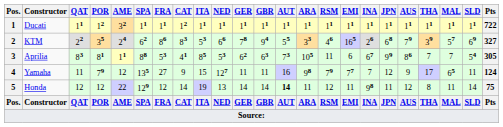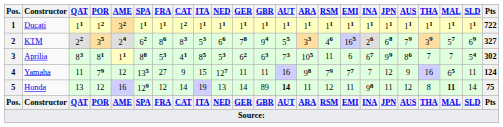 <table class="wikitable" style="font-size: 85%; text-align:center">
 <tr>
 <th>Pos.</th>
 <th>Constructor</th>
 <th><a href='#'>QAT</a><br></th>
 <th><a href='#'>POR</a><br></th>
 <th><a href='#'>AME</a><br></th>
 <th><a href='#'>SPA</a><br></th>
 <th><a href='#'>FRA</a><br></th>
 <th><a href='#'>CAT</a><br></th>
 <th><a href='#'>ITA</a><br></th>
 <th><a href='#'>NED</a><br></th>
 <th><a href='#'>GER</a><br></th>
 <th><a href='#'>GBR</a><br></th>
 <th><a href='#'>AUT</a><br></th>
 <th><a href='#'>ARA</a><br></th>
 <th><a href='#'>RSM</a><br></th>
 <th><a href='#'>EMI</a><br></th>
 <th><a href='#'>INA</a><br></th>
 <th><a href='#'>JPN</a><br></th>
 <th><a href='#'>AUS</a><br></th>
 <th><a href='#'>THA</a><br></th>
 <th><a href='#'>MAL</a><br></th>
 <th><a href='#'>SLD</a><br></th>
 <th>Pts</th>
 </tr>
 <tr>
 <th>1</th>
 <td align="left"> <a href='#'>Ducati</a></td>
 <td bgcolor="#ffffbf">1<strong><sup>1</sup></strong></td>
 <td bgcolor="#ffffbf">1<strong><sup>2</sup></strong></td>
 <td bgcolor="#ffdf9f">3<strong><sup>2</sup></strong></td>
 <td bgcolor="#ffffbf">1<strong><sup>1</sup></strong></td>
 <td bgcolor="#ffffbf">1<strong><sup>1</sup></strong></td>
 <td bgcolor="#ffffbf">1<strong><sup>2</sup></strong></td>
 <td bgcolor="#ffffbf">1<strong><sup>1</sup></strong></td>
 <td bgcolor="#ffffbf">1<strong><sup>1</sup></strong></td>
 <td bgcolor="#ffffbf">1<strong><sup>1</sup></strong></td>
 <td bgcolor="#ffffbf">1<strong><sup>1</sup></strong></td>
 <td bgcolor="#ffffbf">1<strong><sup>1</sup></strong></td>
 <td bgcolor="#ffffbf">1<strong><sup>1</sup></strong></td>
 <td bgcolor="#ffffbf">1<strong><sup>1</sup></strong></td>
 <td bgcolor="#ffffbf">1<strong><sup>1</sup></strong></td>
 <td bgcolor="#ffffbf">1<strong><sup>1</sup></strong></td>
 <td bgcolor="#ffffbf">1<strong><sup>1</sup></strong></td>
 <td bgcolor="#ffffbf">1<strong><sup>1</sup></strong></td>
 <td bgcolor="#ffffbf">1<strong><sup>1</sup></strong></td>
 <td bgcolor="#ffffbf">1<strong><sup>1</sup></strong></td>
 <td bgcolor="#ffffbf">1<strong><sup>1</sup></strong></td>
 <th>722</th>
 </tr>
 <tr>
 <th>2</th>
 <td align="left"> <a href='#'>KTM</a></td>
 <td bgcolor="#dfdfdf">2<strong><sup>2</sup></strong></td>
 <td bgcolor="#ffdf9f">3<strong><sup>5</sup></strong></td>
 <td bgcolor="#dfdfdf">2<strong><sup>4</sup></strong></td>
 <td bgcolor="#dfffdf">6<strong><sup>2</sup></strong></td>
 <td bgcolor="#dfffdf">8<strong><sup>6</sup></strong></td>
 <td bgcolor="#dfffdf">8<strong><sup>3</sup></strong></td>
 <td bgcolor="#dfffdf">5<strong><sup>3</sup></strong></td>
 <td bgcolor="#dfffdf">6<strong><sup>6</sup></strong></td>
 <td bgcolor="#dfffdf">7<strong><sup>8</sup></strong></td>
 <td bgcolor="#dfffdf">9<strong><sup>4</sup></strong></td>
 <td bgcolor="#dfffdf">5<strong><sup>5</sup></strong></td>
 <td bgcolor="#ffdf9f">3<strong><sup>3</sup></strong></td>
 <td bgcolor="#dfffdf">4<strong><sup>6</sup></strong></td>
 <td bgcolor="#cfcfff">16<strong><sup>5</sup></strong></td>
 <td bgcolor="#dfdfdf">2<strong><sup>6</sup></strong></td>
 <td bgcolor="#dfffdf">6<strong><sup>8</sup></strong></td>
 <td bgcolor="#dfffdf">7<strong><sup>9</sup></strong></td>
 <td bgcolor="#ffdf9f">3<strong><sup>9</sup></strong></td>
 <td bgcolor="#dfffdf">5<strong><sup>7</sup></strong></td>
 <td bgcolor="#dfffdf">6<strong><sup>9</sup></strong></td>
 <th>327</th>
 </tr>
 <tr>
 <th>3</th>
 <td align="left"> <a href='#'>Aprilia</a></td>
 <td bgcolor="#dfffdf">8<strong><sup>3</sup></strong></td>
 <td bgcolor="#dfffdf">8<strong><sup>1</sup></strong></td>
 <td bgcolor="#ffffbf">1<strong><sup>1</sup></strong></td>
 <td bgcolor="#dfffdf">8<strong><sup>8</sup></strong></td>
 <td bgcolor="#dfffdf">5<strong><sup>3</sup></strong></td>
 <td bgcolor="#dfffdf">4<strong><sup>1</sup></strong></td>
 <td bgcolor="#dfffdf">8<strong><sup>5</sup></strong></td>
 <td bgcolor="#dfffdf">5<strong><sup>3</sup></strong></td>
 <td bgcolor="#dfffdf">6<strong><sup>2</sup></strong></td>
 <td bgcolor="#dfffdf">6<strong><sup>3</sup></strong></td>
 <td bgcolor="#dfffdf">7<strong><sup>3</sup></strong></td>
 <td bgcolor="#dfffdf">10<strong><sup>5</sup></strong></td>
 <td bgcolor="#dfffdf">11</td>
 <td bgcolor="#dfffdf">6</td>
 <td bgcolor="#dfffdf">6<strong><sup>7</sup></strong></td>
 <td bgcolor="#dfffdf">9<strong><sup>9</sup></strong></td>
 <td bgcolor="#dfffdf">8<strong><sup>6</sup></strong></td>
 <td bgcolor="#dfffdf">7</td>
 <td bgcolor="#dfffdf">7</td>
 <td bgcolor="#dfffdf">5<strong><sup>4</sup></strong></td>
-<th>305</th>
+<th>302</th>
 </tr>
 <tr>
 <th>4</th>
 <td align="left" nowrap> <a href='#'>Yamaha</a></td>
 <td bgcolor="#dfffdf">11</td>
 <td bgcolor="#dfffdf">7<strong><sup>9</sup></strong></td>
 <td bgcolor="#dfffdf">12</td>
 <td bgcolor="#dfffdf">13<strong><sup>5</sup></strong></td>
 <td bgcolor="#dfffdf">27</td>
 <td bgcolor="#dfffdf">9</td>
 <td bgcolor="#dfffdf">15</td>
 <td bgcolor="#dfffdf">12<strong><sup>7</sup></strong></td>
 <td bgcolor="#dfffdf">11</td>
 <td bgcolor="#dfffdf">11</td>
 <td bgcolor="#cfcfff">16</td>
 <td bgcolor="#dfffdf">9<strong><sup>8</sup></strong></td>
 <td bgcolor="#dfffdf">7<strong><sup>9</sup></strong></td>
 <td bgcolor="#dfffdf">7<strong><sup>7</sup></strong></td>
 <td bgcolor="#dfffdf">7</td>
 <td bgcolor="#dfffdf">12</td>
 <td bgcolor="#dfffdf">9</td>
-<td bgcolor="#cfcfff">17</td>
+<td bgcolor="#cfcfff">16</td>
 <td bgcolor="#dfffdf">6<strong><sup>5</sup></strong></td>
 <td bgcolor="#dfffdf">11</td>
 <th>124</th>
 </tr>
 <tr>
 <th>5</th>
 <td align="left"> <a href='#'>Honda</a></td>
+<td bgcolor="#dfffdf">13</td>
 <td bgcolor="#dfffdf">12</td>
-<td bgcolor="#dfffdf">12</td>
-<td bgcolor="#cfcfff">22</td>
+<td bgcolor="#cfcfff">16</td>
 <td bgcolor="#dfffdf">12<strong><sup>9</sup></strong></td>
 <td bgcolor="#dfffdf">12</td>
 <td bgcolor="#dfffdf">14</td>
 <td bgcolor="#cfcfff">19</td>
 <td bgcolor="#dfffdf">13</td>
 <td bgcolor="#dfffdf">14</td>
-<td bgcolor="#dfffdf">14</td>
+<td bgcolor="#dfffdf">89</td>
 <td bgcolor="#dfffdf"><strong>14</strong></td>
 <td bgcolor="#dfffdf">11</td>
 <td bgcolor="#dfffdf">12</td>
 <td bgcolor="#dfffdf">11</td>
 <td bgcolor="#dfffdf">9<strong><sup>8</sup></strong></td>
 <td bgcolor="#dfffdf">11</td>
 <td bgcolor="#dfffdf">12</td>
 <td bgcolor="#dfffdf">8</td>
-<td bgcolor="#dfffdf">11</td>
+<td bgcolor="#dfffdf"><strong>11</strong></td>
 <td bgcolor="#dfffdf">14</td>
 <th>75</th>
 </tr>
 <tr>
 <th>Pos.</th>
 <th>Constructor</th>
 <th><a href='#'>QAT</a><br></th>
 <th><a href='#'>POR</a><br></th>
 <th><a href='#'>AME</a><br></th>
 <th><a href='#'>SPA</a><br></th>
 <th><a href='#'>FRA</a><br></th>
 <th><a href='#'>CAT</a><br></th>
 <th><a href='#'>ITA</a><br></th>
 <th><a href='#'>NED</a><br></th>
 <th><a href='#'>GER</a><br></th>
 <th><a href='#'>GBR</a><br></th>
 <th><a href='#'>AUT</a><br></th>
 <th><a href='#'>ARA</a><br></th>
 <th><a href='#'>RSM</a><br></th>
 <th><a href='#'>EMI</a><br></th>
 <th><a href='#'>INA</a><br></th>
 <th><a href='#'>JPN</a><br></th>
 <th><a href='#'>AUS</a><br></th>
 <th><a href='#'>THA</a><br></th>
 <th><a href='#'>MAL</a><br></th>
 <th><a href='#'>SLD</a><br></th>
 <th>Pts</th>
 </tr>
 <tr>
 <td colspan="23" style="background-color:#EAECF0;text-align:center"><strong>Source:</strong></td>
 </tr>
 </table>
